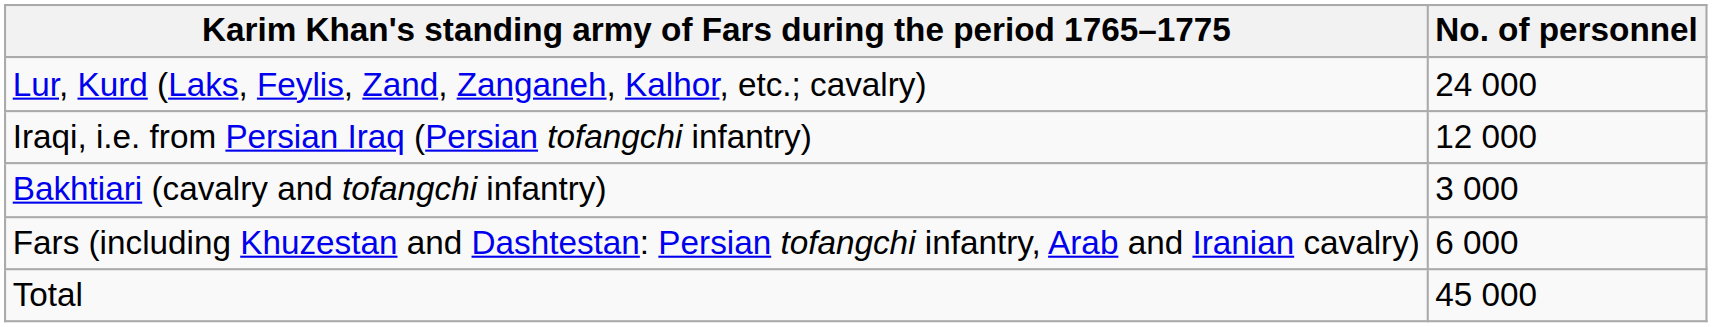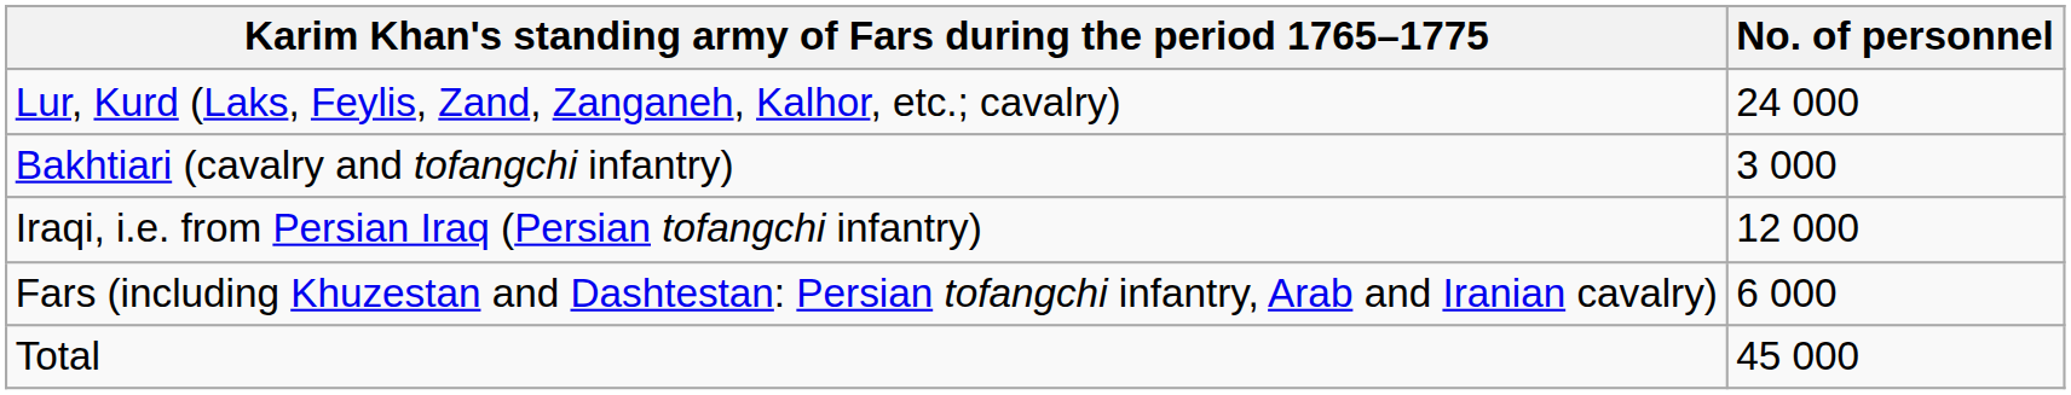 <table class="wikitable">
 <tr>
 <th align=left>Karim Khan's standing army of Fars during the period 1765–1775</th>
 <th align=left>No. of personnel</th>
 </tr>
 <tr valign=top style="border-bottom:1px solid #999;">
 <td><a href='#'>Lur</a>, <a href='#'>Kurd</a> (<a href='#'>Laks</a>, <a href='#'>Feylis</a>, <a href='#'>Zand</a>, <a href='#'>Zanganeh</a>, <a href='#'>Kalhor</a>, etc.; cavalry)</td>
 <td>24 000</td>
 </tr>
 <tr valign=top style="border-bottom:1px solid #999;">
+<td><a href='#'>Bakhtiari</a> (cavalry and <em>tofangchi</em> infantry)</td>
+<td>3 000</td>
+</tr>
+<tr valign=top style="border-bottom:1px solid #999;">
 <td>Iraqi, i.e. from <a href='#'>Persian Iraq</a> (<a href='#'>Persian</a> <em>tofangchi</em> infantry)</td>
 <td>12 000</td>
-</tr>
-<tr valign=top style="border-bottom:1px solid #999;">
-<td><a href='#'>Bakhtiari</a> (cavalry and <em>tofangchi</em> infantry)</td>
-<td>3 000</td>
 </tr>
 <tr valign=top style="border-bottom:1px solid #999;">
 <td>Fars (including <a href='#'>Khuzestan</a> and <a href='#'>Dashtestan</a>: <a href='#'>Persian</a> <em>tofangchi</em> infantry, <a href='#'>Arab</a> and <a href='#'>Iranian</a> cavalry)</td>
 <td>6 000</td>
 </tr>
 <tr valign=top style="border-bottom:1px solid #999;">
 <td>Total</td>
 <td>45 000</td>
 </tr>
 </table>
